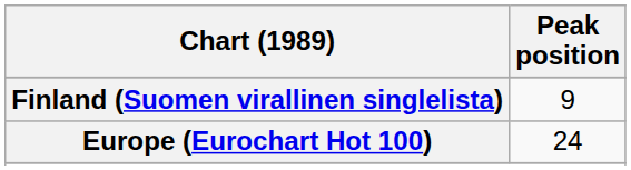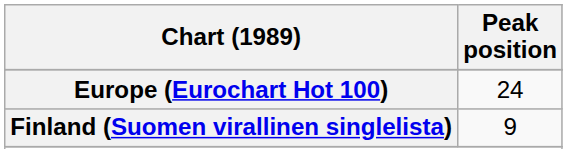 <table class="wikitable sortable plainrowheaders" style="text-align:center">
 <tr>
 <th scope="col">Chart (1989)</th>
 <th scope="col">Peak<br>position</th>
 </tr>
 <tr>
 </tr>
 <tr>
 </tr>
 <tr>
+<th scope="row">Europe (<a href='#'>Eurochart Hot 100</a>)</th>
+<td>24</td>
+</tr>
+<tr>
 <th scope="row">Finland (<a href='#'>Suomen virallinen singlelista</a>)</th>
 <td>9</td>
-</tr>
-<tr>
-<th scope="row">Europe (<a href='#'>Eurochart Hot 100</a>)</th>
-<td>24</td>
 </tr>
 <tr>
 </tr>
 <tr>
 </tr>
 <tr>
 </tr>
 <tr>
 </tr>
 <tr>
 </tr>
 <tr>
 </tr>
 <tr>
 </tr>
 <tr>
 </tr>
 </table>
